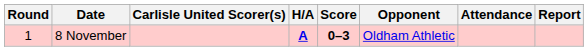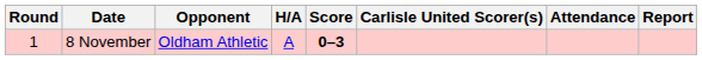 <table class="wikitable" style="text-align:center">
 <tr>
 <th>Round</th>
 <th>Date</th>
-<th>Carlisle United Scorer(s)</th>
+<th>Opponent</th>
 <th>H/A</th>
 <th>Score</th>
-<th>Opponent</th>
+<th>Carlisle United Scorer(s)</th>
 <th>Attendance</th>
 <th>Report</th>
 </tr>
 <tr bgcolor=#FFCCCC>
 <td>1</td>
 <td align=left>8 November</td>
+<td align=left><a href='#'>Oldham Athletic</a></td>
+<td><a href='#'>A</a></td>
+<td><strong>0–3</strong></td>
 <td align=left></td>
-<td><strong><a href='#'>A</a></strong></td>
-<td><strong>0–3</strong></td>
-<td align=left><a href='#'>Oldham Athletic</a></td>
 <td></td>
 <td></td>
 </tr>
 </table>
